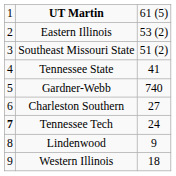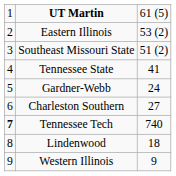 <table class="wikitable">
 <tr align="center">
 <td>1</td>
 <td><strong>UT Martin</strong></td>
 <td>61 (5)</td>
 </tr>
 <tr align="center">
 <td>2</td>
 <td>Eastern Illinois</td>
 <td>53 (2)</td>
 </tr>
 <tr align="center">
 <td>3</td>
 <td>Southeast Missouri State</td>
 <td>51 (2)</td>
 </tr>
 <tr align="center">
 <td>4</td>
 <td>Tennessee State</td>
 <td>41</td>
 </tr>
 <tr align="center">
 <td>5</td>
 <td>Gardner-Webb</td>
-<td>740</td>
+<td>24</td>
 </tr>
 <tr align="center">
 <td>6</td>
 <td>Charleston Southern</td>
 <td>27</td>
 </tr>
 <tr align="center">
 <td><strong>7</strong></td>
 <td>Tennessee Tech</td>
-<td>24</td>
+<td>740</td>
 </tr>
 <tr align="center">
 <td>8</td>
 <td>Lindenwood</td>
-<td>9</td>
+<td>18</td>
 </tr>
 <tr align="center">
 <td>9</td>
 <td>Western Illinois</td>
-<td>18</td>
+<td>9</td>
 </tr>
 </table>
